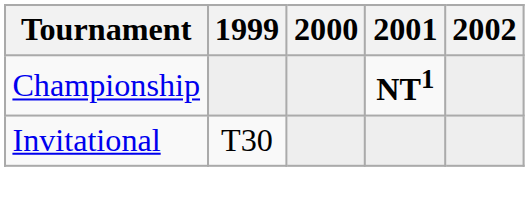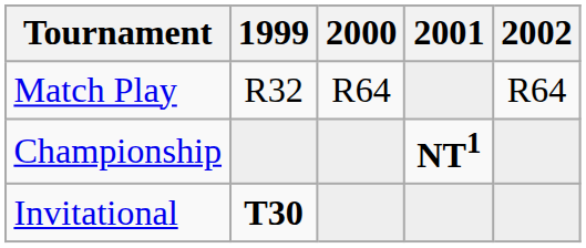 <table class="wikitable" style="text-align:center;">
 <tr>
 <th>Tournament</th>
 <th>1999</th>
 <th>2000</th>
 <th>2001</th>
 <th>2002</th>
+</tr>
+<tr>
+<td align="left"><a href='#'>Match Play</a></td>
+<td>R32</td>
+<td>R64</td>
+<td style="background:#eeeeee;"></td>
+<td>R64</td>
 </tr>
 <tr>
 <td align="left"><a href='#'>Championship</a></td>
 <td style="background:#eeeeee;"></td>
 <td style="background:#eeeeee;"></td>
 <td><strong>NT<sup>1</sup></strong></td>
 <td style="background:#eeeeee;"></td>
 </tr>
 <tr>
 <td align="left"><a href='#'>Invitational</a></td>
-<td>T30</td>
+<td><strong>T30</strong></td>
 <td style="background:#eeeeee;"></td>
 <td style="background:#eeeeee;"></td>
 <td style="background:#eeeeee;"></td>
 </tr>
 </table>
